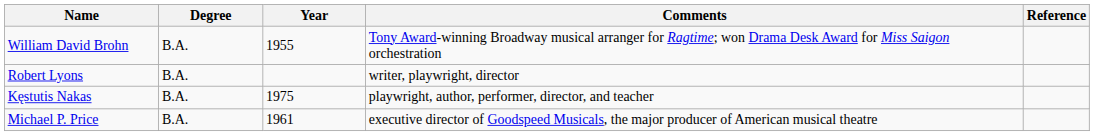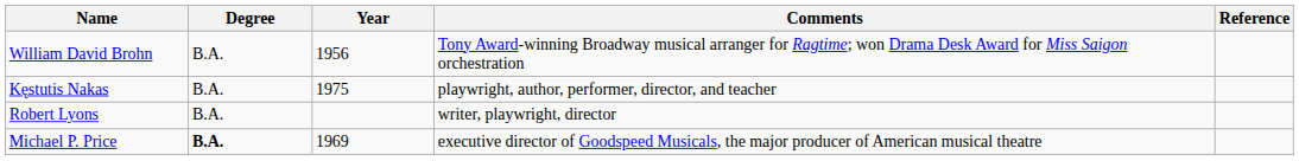 <table class="wikitable sortable">
 <tr>
 <th style="width:15%;">Name</th>
 <th style="width:10%;">Degree</th>
 <th style="width:10%;">Year</th>
 <th style="width:65%;">Comments</th>
 <th style="width:5%;">Reference</th>
 </tr>
 <tr>
 <td><a href='#'>William David Brohn</a></td>
 <td>B.A.</td>
-<td>1955</td>
+<td>1956</td>
 <td><a href='#'>Tony Award</a>-winning Broadway musical arranger for <em><a href='#'>Ragtime</a></em>; won <a href='#'>Drama Desk Award</a> for <em><a href='#'>Miss Saigon</a></em> orchestration</td>
+<td></td>
+</tr>
+<tr>
+<td><a href='#'>Kęstutis Nakas</a></td>
+<td>B.A.</td>
+<td>1975</td>
+<td>playwright, author, performer, director, and teacher</td>
 <td></td>
 </tr>
 <tr>
 <td><a href='#'>Robert Lyons</a></td>
 <td>B.A.</td>
 <td></td>
 <td>writer, playwright, director</td>
 <td></td>
 </tr>
 <tr>
-<td><a href='#'>Kęstutis Nakas</a></td>
-<td>B.A.</td>
-<td>1975</td>
-<td>playwright, author, performer, director, and teacher</td>
-<td></td>
-</tr>
-<tr>
 <td><a href='#'>Michael P. Price</a></td>
-<td>B.A.</td>
-<td>1961</td>
+<td><strong>B.A.</strong></td>
+<td>1969</td>
 <td>executive director of <a href='#'>Goodspeed Musicals</a>, the major producer of American musical theatre</td>
 <td></td>
 </tr>
 </table>
